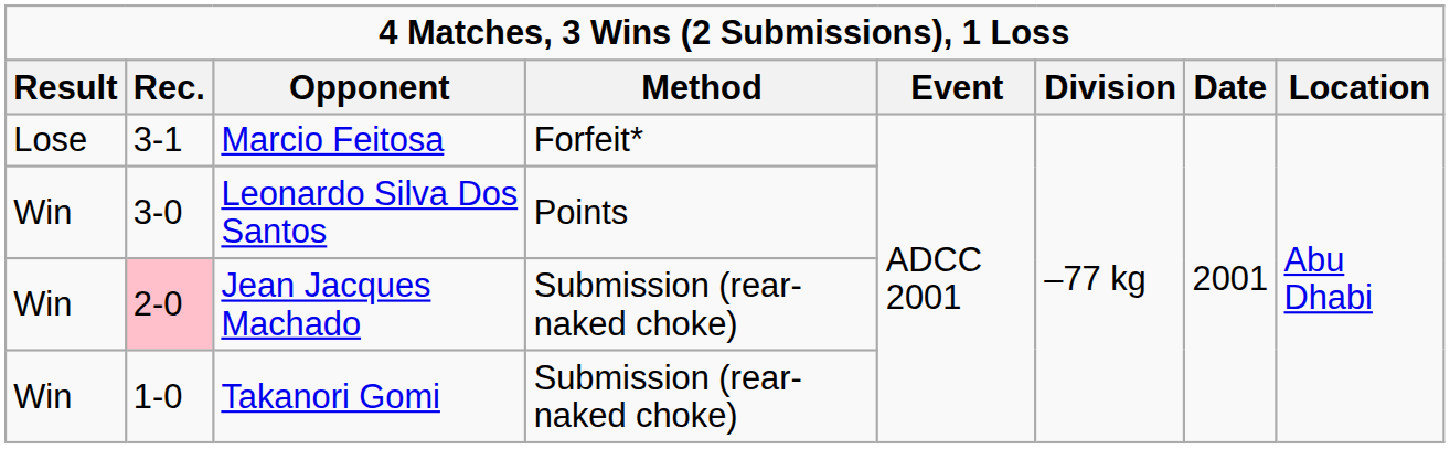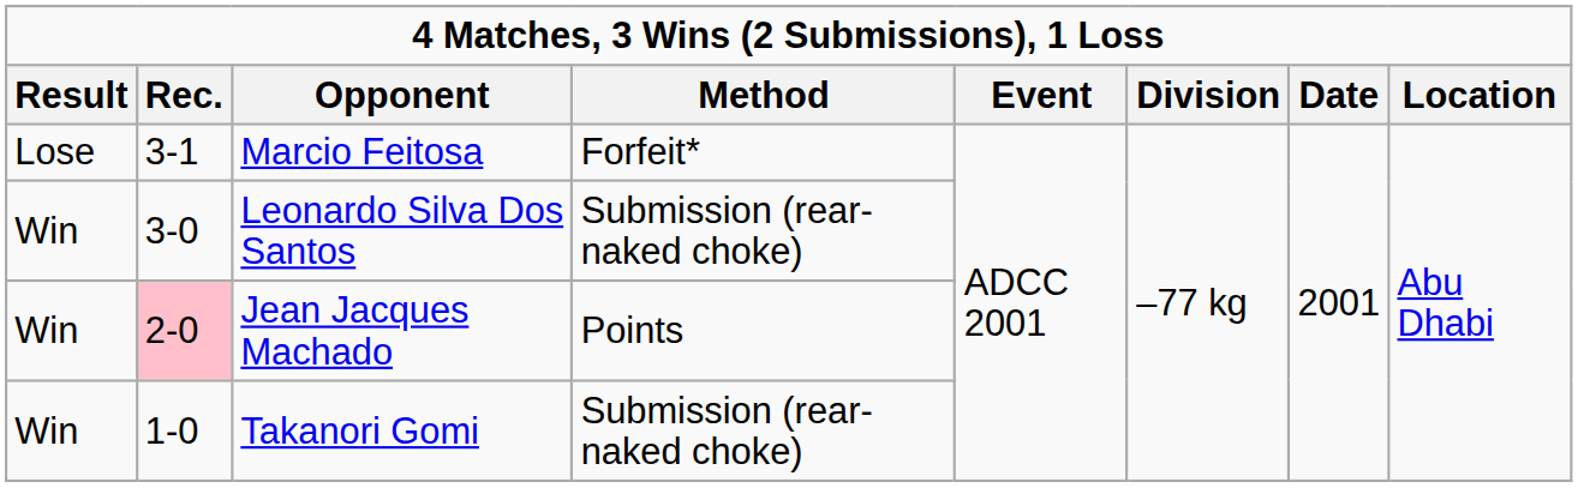 <table class="wikitable sortable" style="font-size:90%; text-align:left;">
 <tr>
 <td colspan=8 style="text-align:center;"><strong>4 Matches, 3 Wins (2 Submissions), 1 Loss</strong></td>
 </tr>
 <tr>
 <th>Result</th>
 <th>Rec.</th>
 <th>Opponent</th>
 <th>Method</th>
 <th text-center>Event</th>
 <th>Division</th>
 <th>Date</th>
 <th>Location</th>
 </tr>
 <tr>
 <td>Lose</td>
 <td>3-1</td>
 <td> <a href='#'>Marcio Feitosa</a></td>
 <td>Forfeit*</td>
 <td rowspan=4>ADCC 2001</td>
 <td rowspan=4>–77 kg</td>
 <td rowspan=4>2001</td>
 <td rowspan=4> <a href='#'>Abu Dhabi</a></td>
 </tr>
 <tr>
 <td>Win</td>
 <td>3-0</td>
 <td> <a href='#'>Leonardo Silva Dos Santos</a></td>
-<td>Points</td>
+<td>Submission (rear-naked choke)</td>
 </tr>
 <tr>
 <td>Win</td>
 <td style="background: pink;">2-0</td>
 <td> <a href='#'>Jean Jacques Machado</a></td>
-<td>Submission (rear-naked choke)</td>
+<td>Points</td>
 </tr>
 <tr>
 <td>Win</td>
 <td>1-0</td>
 <td> <a href='#'>Takanori Gomi</a></td>
 <td>Submission (rear-naked choke)</td>
 </tr>
 </table>
